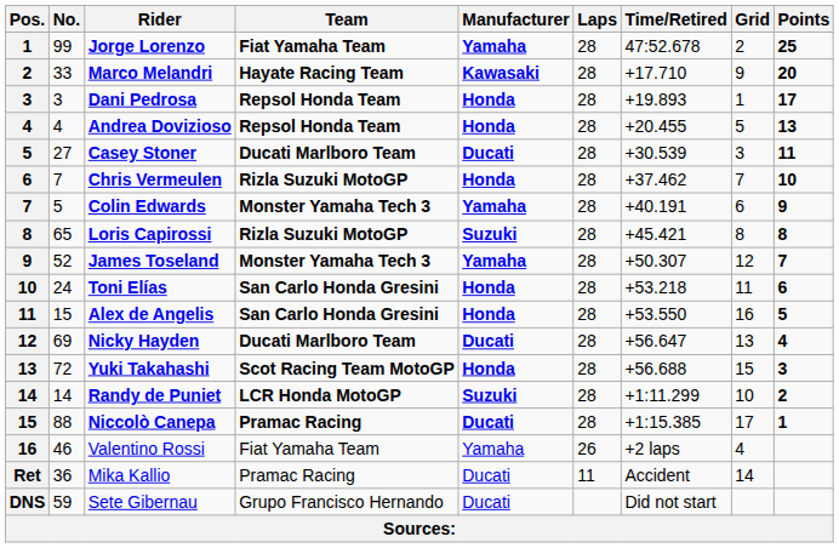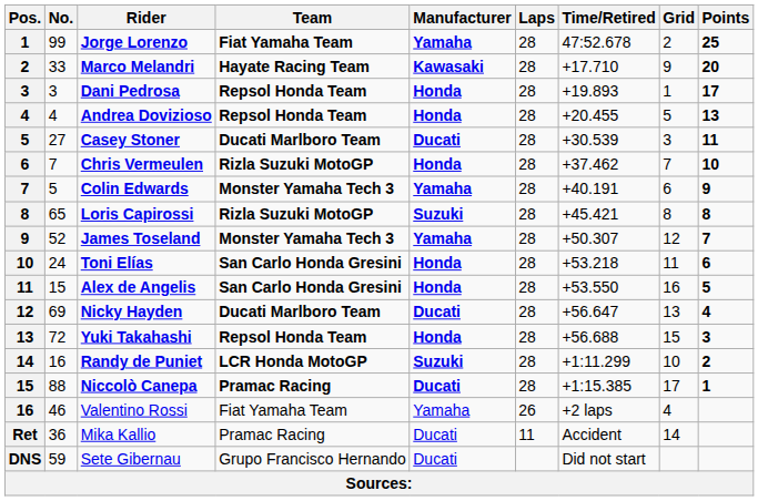 <table class="wikitable" style="font-size: 95%;">
 <tr>
 <th>Pos.</th>
 <th>No.</th>
 <th>Rider</th>
 <th>Team</th>
 <th>Manufacturer</th>
 <th>Laps</th>
 <th>Time/Retired</th>
 <th>Grid</th>
 <th>Points</th>
 </tr>
 <tr>
 <th>1</th>
 <td>99</td>
 <td> <strong><a href='#'>Jorge Lorenzo</a></strong></td>
 <td><strong>Fiat Yamaha Team</strong></td>
 <td><strong><a href='#'>Yamaha</a></strong></td>
 <td>28</td>
 <td>47:52.678</td>
 <td>2</td>
 <td><strong>25</strong></td>
 </tr>
 <tr>
 <th>2</th>
 <td>33</td>
 <td> <strong><a href='#'>Marco Melandri</a></strong></td>
 <td><strong>Hayate Racing Team</strong></td>
 <td><strong><a href='#'>Kawasaki</a></strong></td>
 <td>28</td>
 <td>+17.710</td>
 <td>9</td>
 <td><strong>20</strong></td>
 </tr>
 <tr>
 <th>3</th>
 <td>3</td>
 <td> <strong><a href='#'>Dani Pedrosa</a></strong></td>
 <td><strong>Repsol Honda Team</strong></td>
 <td><strong><a href='#'>Honda</a></strong></td>
 <td>28</td>
 <td>+19.893</td>
 <td>1</td>
 <td><strong>17</strong></td>
 </tr>
 <tr>
 <th>4</th>
 <td>4</td>
 <td> <strong><a href='#'>Andrea Dovizioso</a></strong></td>
 <td><strong>Repsol Honda Team</strong></td>
 <td><strong><a href='#'>Honda</a></strong></td>
 <td>28</td>
 <td>+20.455</td>
 <td>5</td>
 <td><strong>13</strong></td>
 </tr>
 <tr>
 <th>5</th>
 <td>27</td>
 <td> <strong><a href='#'>Casey Stoner</a></strong></td>
 <td><strong>Ducati Marlboro Team</strong></td>
 <td><strong><a href='#'>Ducati</a></strong></td>
 <td>28</td>
 <td>+30.539</td>
 <td>3</td>
 <td><strong>11</strong></td>
 </tr>
 <tr>
 <th>6</th>
 <td>7</td>
 <td> <strong><a href='#'>Chris Vermeulen</a></strong></td>
 <td><strong>Rizla Suzuki MotoGP</strong></td>
 <td><strong><a href='#'>Honda</a></strong></td>
 <td>28</td>
 <td>+37.462</td>
 <td>7</td>
 <td><strong>10</strong></td>
 </tr>
 <tr>
 <th>7</th>
 <td>5</td>
 <td> <strong><a href='#'>Colin Edwards</a></strong></td>
 <td><strong>Monster Yamaha Tech 3</strong></td>
 <td><strong><a href='#'>Yamaha</a></strong></td>
 <td>28</td>
 <td>+40.191</td>
 <td>6</td>
 <td><strong>9</strong></td>
 </tr>
 <tr>
 <th>8</th>
 <td>65</td>
 <td> <strong><a href='#'>Loris Capirossi</a></strong></td>
 <td><strong>Rizla Suzuki MotoGP</strong></td>
 <td><strong><a href='#'>Suzuki</a></strong></td>
 <td>28</td>
 <td>+45.421</td>
 <td>8</td>
 <td><strong>8</strong></td>
 </tr>
 <tr>
 <th>9</th>
 <td>52</td>
 <td> <strong><a href='#'>James Toseland</a></strong></td>
 <td><strong>Monster Yamaha Tech 3</strong></td>
 <td><strong><a href='#'>Yamaha</a></strong></td>
 <td>28</td>
 <td>+50.307</td>
 <td>12</td>
 <td><strong>7</strong></td>
 </tr>
 <tr>
 <th>10</th>
 <td>24</td>
 <td> <strong><a href='#'>Toni Elías</a></strong></td>
 <td><strong>San Carlo Honda Gresini</strong></td>
 <td><strong><a href='#'>Honda</a></strong></td>
 <td>28</td>
 <td>+53.218</td>
 <td>11</td>
 <td><strong>6</strong></td>
 </tr>
 <tr>
 <th>11</th>
 <td>15</td>
 <td> <strong><a href='#'>Alex de Angelis</a></strong></td>
 <td><strong>San Carlo Honda Gresini</strong></td>
 <td><strong><a href='#'>Honda</a></strong></td>
 <td>28</td>
 <td>+53.550</td>
 <td>16</td>
 <td><strong>5</strong></td>
 </tr>
 <tr>
 <th>12</th>
 <td>69</td>
 <td> <strong><a href='#'>Nicky Hayden</a></strong></td>
 <td><strong>Ducati Marlboro Team</strong></td>
 <td><strong><a href='#'>Ducati</a></strong></td>
 <td>28</td>
 <td>+56.647</td>
 <td>13</td>
 <td><strong>4</strong></td>
 </tr>
 <tr>
 <th>13</th>
 <td>72</td>
 <td> <strong><a href='#'>Yuki Takahashi</a></strong></td>
-<td><strong>Scot Racing Team MotoGP</strong></td>
+<td><strong>Repsol Honda Team</strong></td>
 <td><strong><a href='#'>Honda</a></strong></td>
 <td>28</td>
 <td>+56.688</td>
 <td>15</td>
 <td><strong>3</strong></td>
 </tr>
 <tr>
 <th>14</th>
-<td>14</td>
+<td>16</td>
 <td> <strong><a href='#'>Randy de Puniet</a></strong></td>
 <td><strong>LCR Honda MotoGP</strong></td>
 <td><strong><a href='#'>Suzuki</a></strong></td>
 <td>28</td>
 <td>+1:11.299</td>
 <td>10</td>
 <td><strong>2</strong></td>
 </tr>
 <tr>
 <th>15</th>
 <td>88</td>
 <td> <strong><a href='#'>Niccolò Canepa</a></strong></td>
 <td><strong>Pramac Racing</strong></td>
 <td><strong><a href='#'>Ducati</a></strong></td>
 <td>28</td>
 <td>+1:15.385</td>
 <td>17</td>
 <td><strong>1</strong></td>
 </tr>
 <tr>
 <th>16</th>
 <td>46</td>
 <td> <a href='#'>Valentino Rossi</a></td>
 <td>Fiat Yamaha Team</td>
 <td><a href='#'>Yamaha</a></td>
 <td>26</td>
 <td>+2 laps</td>
 <td>4</td>
 <td></td>
 </tr>
 <tr>
 <th>Ret</th>
 <td>36</td>
 <td> <a href='#'>Mika Kallio</a></td>
 <td>Pramac Racing</td>
 <td><a href='#'>Ducati</a></td>
 <td>11</td>
 <td>Accident</td>
 <td>14</td>
 <td></td>
 </tr>
 <tr>
 <th>DNS</th>
 <td>59</td>
 <td> <a href='#'>Sete Gibernau</a></td>
 <td>Grupo Francisco Hernando</td>
 <td><a href='#'>Ducati</a></td>
 <td></td>
 <td>Did not start</td>
 <td></td>
 <td></td>
 </tr>
 <tr>
 <th colspan=9>Sources: </th>
 </tr>
 </table>
